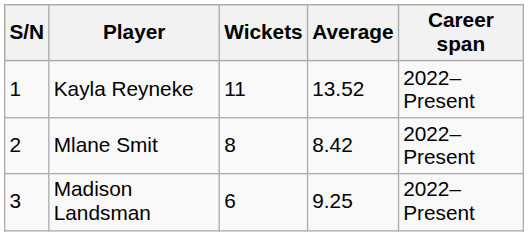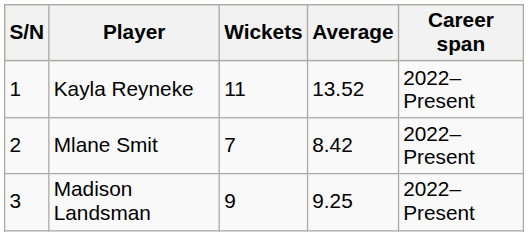 <table class="wikitable"  style="width: 400px;">
 <tr bgcolor=#bdb76b>
 <th>S/N</th>
 <th>Player</th>
 <th>Wickets</th>
 <th>Average</th>
 <th>Career span</th>
 </tr>
 <tr>
 <td>1</td>
 <td>Kayla Reyneke</td>
 <td>11</td>
 <td>13.52</td>
 <td>2022–Present</td>
 </tr>
 <tr>
 <td>2</td>
 <td>Mlane Smit</td>
-<td>8</td>
+<td>7</td>
 <td>8.42</td>
 <td>2022–Present</td>
 </tr>
 <tr>
 <td>3</td>
 <td>Madison Landsman</td>
-<td>6</td>
+<td>9</td>
 <td>9.25</td>
 <td>2022–Present</td>
 </tr>
 </table>
